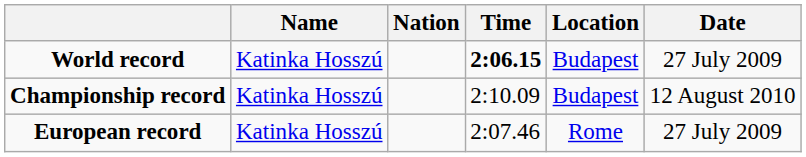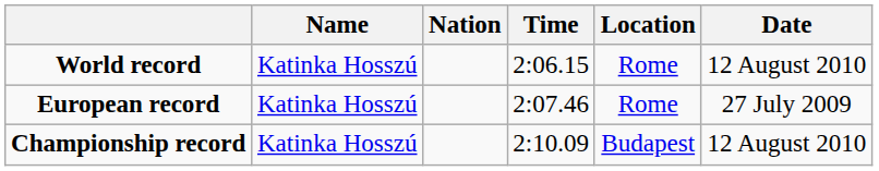 <table class=wikitable style=text-align:center>
 <tr>
 <th></th>
 <th>Name</th>
 <th>Nation</th>
 <th>Time</th>
 <th>Location</th>
 <th>Date</th>
 </tr>
 <tr>
 <td><strong>World record</strong></td>
 <td align=left><a href='#'>Katinka Hosszú</a></td>
 <td align=left></td>
-<td align=left><strong>2:06.15</strong></td>
-<td><a href='#'>Budapest</a></td>
+<td align=left>2:06.15</td>
+<td><a href='#'>Rome</a></td>
+<td>12 August 2010</td>
+</tr>
+<tr>
+<td><strong>European record</strong></td>
+<td align=left><a href='#'>Katinka Hosszú</a></td>
+<td align=left></td>
+<td align=left>2:07.46</td>
+<td><a href='#'>Rome</a></td>
 <td>27 July 2009</td>
 </tr>
 <tr>
 <td><strong>Championship record</strong></td>
 <td align=left><a href='#'>Katinka Hosszú</a></td>
 <td align=left></td>
 <td align=left>2:10.09</td>
 <td><a href='#'>Budapest</a></td>
 <td>12 August 2010</td>
 </tr>
-<tr>
-<td><strong>European record</strong></td>
-<td align=left><a href='#'>Katinka Hosszú</a></td>
-<td align=left></td>
-<td align=left>2:07.46</td>
-<td><a href='#'>Rome</a></td>
-<td>27 July 2009</td>
-</tr>
 </table>
